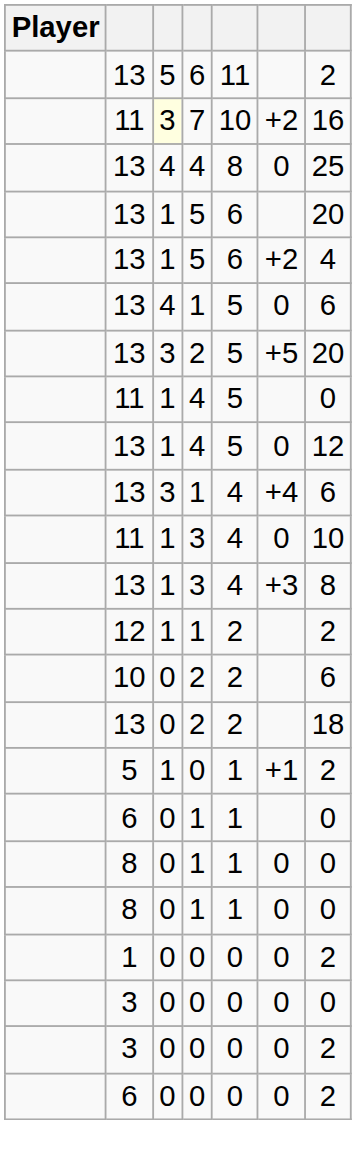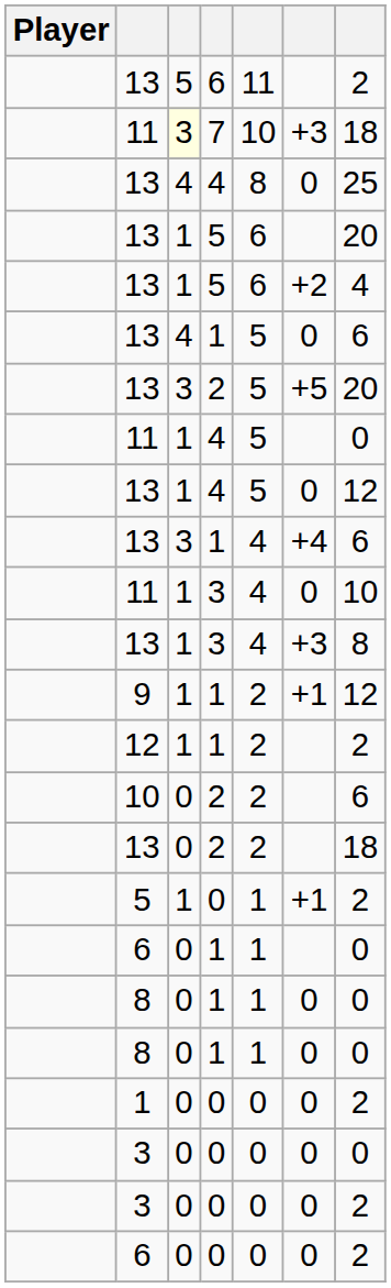 <table class="wikitable sortable" style="text-align:center;">
 <tr>
 <th>Player</th>
 <th></th>
 <th></th>
 <th></th>
 <th></th>
 <th data-sort-type="number"></th>
 <th></th>
 </tr>
 <tr>
 <td></td>
 <td>13</td>
 <td>5</td>
 <td>6</td>
 <td>11</td>
 <td></td>
 <td>2</td>
 </tr>
 <tr>
 <td></td>
 <td>11</td>
 <td style="background: lightyellow;">3</td>
 <td>7</td>
 <td>10</td>
-<td>+2</td>
-<td>16</td>
+<td>+3</td>
+<td>18</td>
 </tr>
 <tr>
 <td></td>
 <td>13</td>
 <td>4</td>
 <td>4</td>
 <td>8</td>
 <td>0</td>
 <td>25</td>
 </tr>
 <tr>
 <td></td>
 <td>13</td>
 <td>1</td>
 <td>5</td>
 <td>6</td>
 <td></td>
 <td>20</td>
 </tr>
 <tr>
 <td></td>
 <td>13</td>
 <td>1</td>
 <td>5</td>
 <td>6</td>
 <td>+2</td>
 <td>4</td>
 </tr>
 <tr>
 <td></td>
 <td>13</td>
 <td>4</td>
 <td>1</td>
 <td>5</td>
 <td>0</td>
 <td>6</td>
 </tr>
 <tr>
 <td></td>
 <td>13</td>
 <td>3</td>
 <td>2</td>
 <td>5</td>
 <td>+5</td>
 <td>20</td>
 </tr>
 <tr>
 <td></td>
 <td>11</td>
 <td>1</td>
 <td>4</td>
 <td>5</td>
 <td></td>
 <td>0</td>
 </tr>
 <tr>
 <td></td>
 <td>13</td>
 <td>1</td>
 <td>4</td>
 <td>5</td>
 <td>0</td>
 <td>12</td>
 </tr>
 <tr>
 <td></td>
 <td>13</td>
 <td>3</td>
 <td>1</td>
 <td>4</td>
 <td>+4</td>
 <td>6</td>
 </tr>
 <tr>
 <td></td>
 <td>11</td>
 <td>1</td>
 <td>3</td>
 <td>4</td>
 <td>0</td>
 <td>10</td>
 </tr>
 <tr>
 <td></td>
 <td>13</td>
 <td>1</td>
 <td>3</td>
 <td>4</td>
 <td>+3</td>
 <td>8</td>
+</tr>
+<tr>
+<td></td>
+<td>9</td>
+<td>1</td>
+<td>1</td>
+<td>2</td>
+<td>+1</td>
+<td>12</td>
 </tr>
 <tr>
 <td></td>
 <td>12</td>
 <td>1</td>
 <td>1</td>
 <td>2</td>
 <td></td>
 <td>2</td>
 </tr>
 <tr>
 <td></td>
 <td>10</td>
 <td>0</td>
 <td>2</td>
 <td>2</td>
 <td></td>
 <td>6</td>
 </tr>
 <tr>
 <td></td>
 <td>13</td>
 <td>0</td>
 <td>2</td>
 <td>2</td>
 <td></td>
 <td>18</td>
 </tr>
 <tr>
 <td></td>
 <td>5</td>
 <td>1</td>
 <td>0</td>
 <td>1</td>
 <td>+1</td>
 <td>2</td>
 </tr>
 <tr>
 <td></td>
 <td>6</td>
 <td>0</td>
 <td>1</td>
 <td>1</td>
 <td></td>
 <td>0</td>
 </tr>
 <tr>
 <td></td>
 <td>8</td>
 <td>0</td>
 <td>1</td>
 <td>1</td>
 <td>0</td>
 <td>0</td>
 </tr>
 <tr>
 <td></td>
 <td>8</td>
 <td>0</td>
 <td>1</td>
 <td>1</td>
 <td>0</td>
 <td>0</td>
 </tr>
 <tr>
 <td></td>
 <td>1</td>
 <td>0</td>
 <td>0</td>
 <td>0</td>
 <td>0</td>
 <td>2</td>
 </tr>
 <tr>
 <td></td>
 <td>3</td>
 <td>0</td>
 <td>0</td>
 <td>0</td>
 <td>0</td>
 <td>0</td>
 </tr>
 <tr>
 <td></td>
 <td>3</td>
 <td>0</td>
 <td>0</td>
 <td>0</td>
 <td>0</td>
 <td>2</td>
 </tr>
 <tr>
 <td></td>
 <td>6</td>
 <td>0</td>
 <td>0</td>
 <td>0</td>
 <td>0</td>
 <td>2</td>
 </tr>
 </table>
